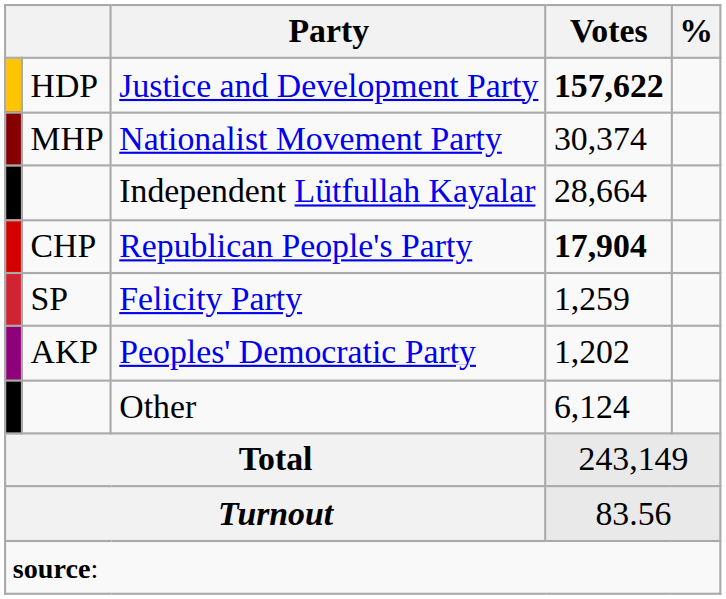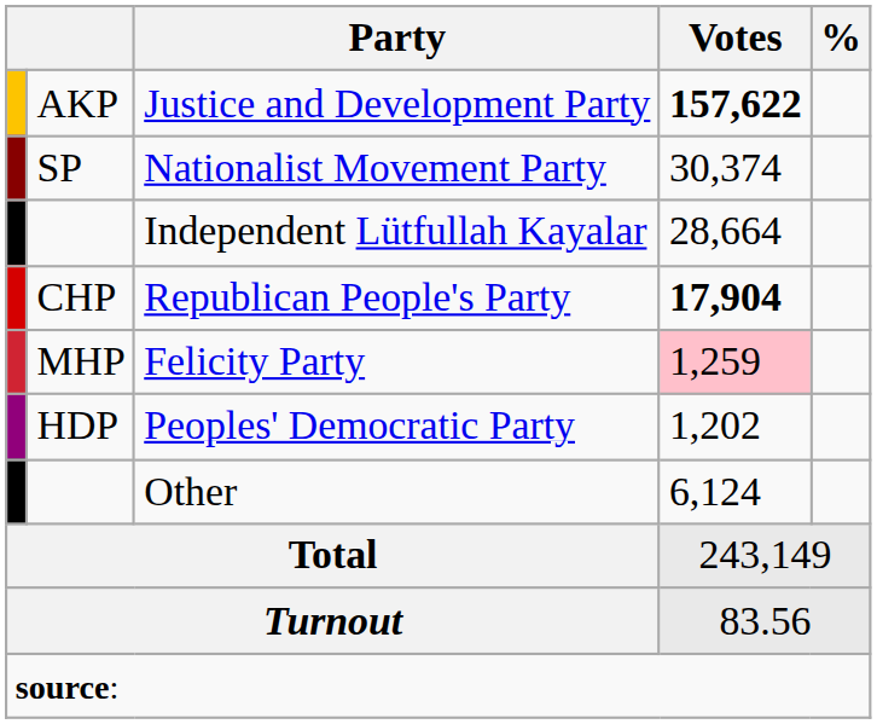 <table class="wikitable">
 <tr>
 <th colspan="2" align="center"></th>
 <th align="center">Party</th>
 <th align="center">Votes</th>
 <th align="center">%</th>
 </tr>
 <tr align="left">
 <td bgcolor="#FDC400" width="1"></td>
-<td>HDP</td>
+<td>AKP</td>
 <td><a href='#'>Justice and Development Party</a></td>
 <td><strong>157,622</strong></td>
 <td><strong></strong></td>
 </tr>
 <tr align="left">
 <td bgcolor="#870000" width="1"></td>
-<td>MHP</td>
+<td>SP</td>
 <td><a href='#'>Nationalist Movement Party</a></td>
 <td>30,374</td>
 <td></td>
 </tr>
 <tr align="left">
 <td bgcolor=" " width="1"></td>
 <td></td>
 <td>Independent <a href='#'>Lütfullah Kayalar</a></td>
 <td>28,664</td>
 <td></td>
 </tr>
 <tr align="left">
 <td bgcolor="#d50000" width="1"></td>
 <td>CHP</td>
 <td><a href='#'>Republican People's Party</a></td>
 <td><strong>17,904</strong></td>
 <td></td>
 </tr>
 <tr align="left">
 <td bgcolor="#D02433" width="1"></td>
-<td>SP</td>
+<td>MHP</td>
 <td><a href='#'>Felicity Party</a></td>
-<td>1,259</td>
+<td style="background: pink;">1,259</td>
 <td></td>
 </tr>
 <tr align="left">
 <td bgcolor="#91007B" width="1"></td>
-<td>AKP</td>
+<td>HDP</td>
 <td><a href='#'>Peoples' Democratic Party</a></td>
 <td>1,202</td>
 <td></td>
 </tr>
 <tr align="left">
 <td bgcolor=" " width="1"></td>
 <td></td>
 <td>Other</td>
 <td>6,124</td>
 <td></td>
 </tr>
 <tr align="left" style="background-color:#E9E9E9">
 <th colspan="3" align="center"><strong>Total</strong></th>
 <td colspan="5" align="center">243,149</td>
 </tr>
 <tr align="left" style="background-color:#E9E9E9">
 <th colspan="3" align="center"><em>Turnout</em></th>
 <td colspan="5" align="center">83.56</td>
 </tr>
 <tr>
 <td colspan="9" align="left"><small><strong>source</strong>: </small></td>
 </tr>
 </table>
